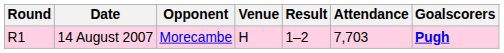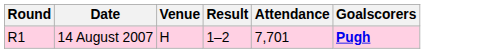 <table class="wikitable">
 <tr>
 <th>Round</th>
 <th>Date</th>
-<th>Opponent</th>
 <th>Venue</th>
 <th>Result</th>
 <th>Attendance</th>
 <th>Goalscorers</th>
 </tr>
 <tr style="background-color: #ffd0e3;">
 <td>R1</td>
 <td>14 August 2007</td>
-<td><a href='#'>Morecambe</a></td>
 <td>H</td>
 <td>1–2</td>
-<td>7,703</td>
+<td>7,701</td>
 <td><strong><a href='#'>Pugh</a></strong></td>
 </tr>
 </table>
